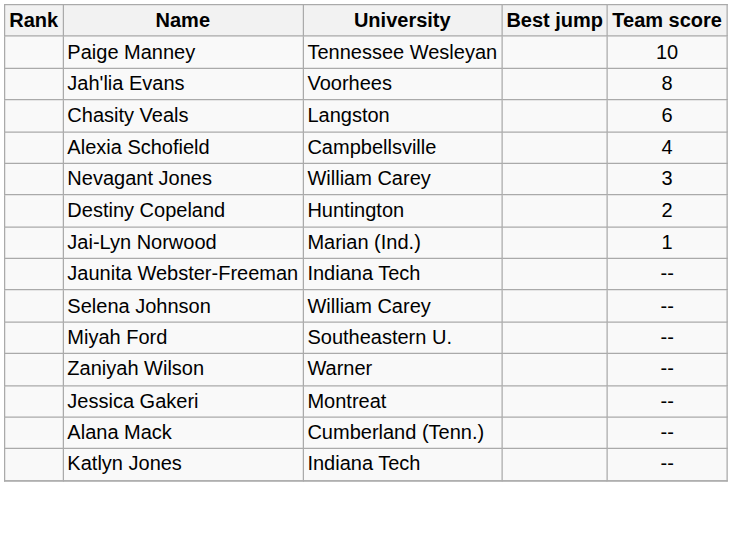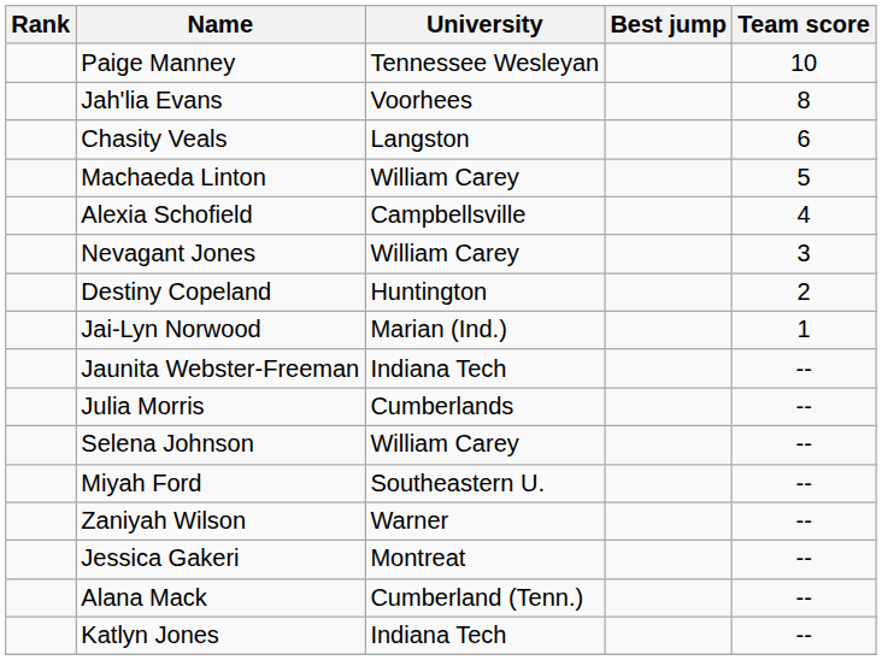 <table class="wikitable sortable" style="text-align:center">
 <tr>
 <th>Rank</th>
 <th>Name</th>
 <th>University</th>
 <th>Best jump</th>
 <th>Team score</th>
 </tr>
 <tr>
 <td></td>
 <td align=left>Paige Manney</td>
 <td align=left>Tennessee Wesleyan</td>
 <td><strong></strong></td>
 <td>10</td>
 </tr>
 <tr>
 <td></td>
 <td align=left>Jah'lia Evans</td>
 <td align=left>Voorhees</td>
 <td><strong></strong></td>
 <td>8</td>
 </tr>
 <tr>
 <td></td>
 <td align=left>Chasity Veals</td>
 <td align=left>Langston</td>
 <td><strong></strong></td>
 <td>6</td>
+</tr>
+<tr>
+<td></td>
+<td align=left>Machaeda Linton</td>
+<td align=left>William Carey</td>
+<td><strong></strong></td>
+<td>5</td>
 </tr>
 <tr>
 <td></td>
 <td align=left>Alexia Schofield</td>
 <td align=left>Campbellsville</td>
 <td><strong></strong></td>
 <td>4</td>
 </tr>
 <tr>
 <td></td>
 <td align=left>Nevagant Jones</td>
 <td align=left>William Carey</td>
 <td><strong></strong></td>
 <td>3</td>
 </tr>
 <tr>
 <td></td>
 <td align=left>Destiny Copeland</td>
 <td align=left>Huntington</td>
 <td><strong></strong></td>
 <td>2</td>
 </tr>
 <tr>
 <td></td>
 <td align=left>Jai-Lyn Norwood</td>
 <td align=left>Marian (Ind.)</td>
 <td><strong></strong></td>
 <td>1</td>
 </tr>
 <tr>
 <td></td>
 <td align=left>Jaunita Webster-Freeman</td>
 <td align=left>Indiana Tech</td>
+<td><strong></strong></td>
+<td>--</td>
+</tr>
+<tr>
+<td></td>
+<td align=left>Julia Morris</td>
+<td align=left>Cumberlands</td>
 <td><strong></strong></td>
 <td>--</td>
 </tr>
 <tr>
 <td></td>
 <td align=left>Selena Johnson</td>
 <td align=left>William Carey</td>
 <td><strong></strong></td>
 <td>--</td>
 </tr>
 <tr>
 <td></td>
 <td align=left>Miyah Ford</td>
 <td align=left>Southeastern U.</td>
 <td><strong></strong></td>
 <td>--</td>
 </tr>
 <tr>
 <td></td>
 <td align=left>Zaniyah Wilson</td>
 <td align=left>Warner</td>
 <td><strong></strong></td>
 <td>--</td>
 </tr>
 <tr>
 <td></td>
 <td align=left>Jessica Gakeri</td>
 <td align=left>Montreat</td>
 <td><strong></strong></td>
 <td>--</td>
 </tr>
 <tr>
 <td></td>
 <td align=left>Alana Mack</td>
 <td align=left>Cumberland (Tenn.)</td>
 <td><strong></strong></td>
 <td>--</td>
 </tr>
 <tr>
 <td></td>
 <td align=left>Katlyn Jones</td>
 <td align=left>Indiana Tech</td>
 <td><strong></strong></td>
 <td>--</td>
 </tr>
 <tr>
 </tr>
 </table>
